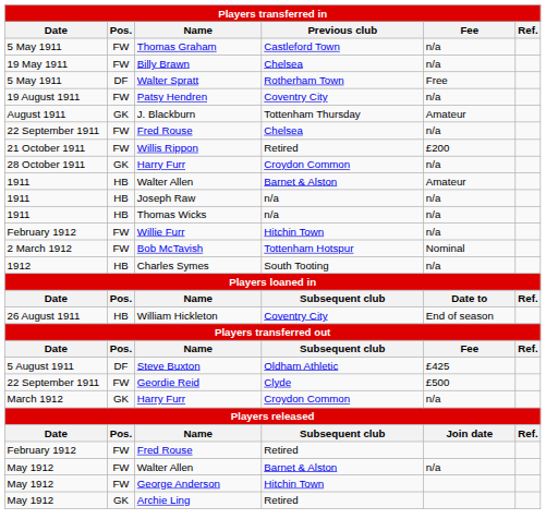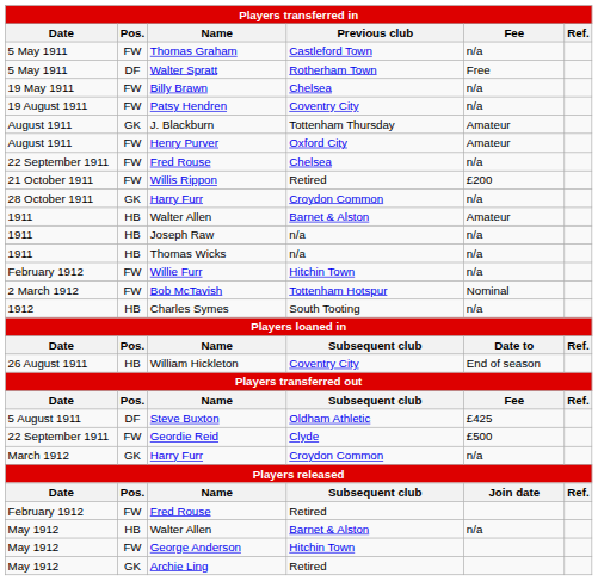 <table style="font-size:95%;" class="wikitable">
 <tr>
 <th style="background:#d00; color:white; text-align:center;" colspan="6">Players transferred in</th>
 </tr>
 <tr>
 <th style="width:140px;">Date</th>
 <th style="width:25px;">Pos.</th>
 <th style="width:175px;">Name</th>
 <th style="width:225px;">Previous club</th>
 <th style="width:125px;">Fee</th>
 <th style="width:25px;">Ref.</th>
 </tr>
 <tr>
 <td>5 May 1911</td>
 <td style="text-align:center;">FW</td>
 <td> <a href='#'>Thomas Graham</a></td>
 <td> <a href='#'>Castleford Town</a></td>
 <td>n/a</td>
 <td></td>
 </tr>
 <tr>
+<td>5 May 1911</td>
+<td style="text-align:center;">DF</td>
+<td> <a href='#'>Walter Spratt</a></td>
+<td> <a href='#'>Rotherham Town</a></td>
+<td>Free</td>
+<td></td>
+</tr>
+<tr>
 <td>19 May 1911</td>
 <td style="text-align:center;">FW</td>
 <td> <a href='#'>Billy Brawn</a></td>
 <td> <a href='#'>Chelsea</a></td>
 <td>n/a</td>
-<td></td>
-</tr>
-<tr>
-<td>5 May 1911</td>
-<td style="text-align:center;">DF</td>
-<td> <a href='#'>Walter Spratt</a></td>
-<td> <a href='#'>Rotherham Town</a></td>
-<td>Free</td>
 <td></td>
 </tr>
 <tr>
 <td>19 August 1911</td>
 <td style="text-align:center;">FW</td>
 <td> <a href='#'>Patsy Hendren</a></td>
 <td> <a href='#'>Coventry City</a></td>
 <td>n/a</td>
 <td></td>
 </tr>
 <tr>
 <td>August 1911</td>
 <td style="text-align:center;">GK</td>
 <td>J. Blackburn</td>
 <td> Tottenham Thursday</td>
+<td>Amateur</td>
+<td></td>
+</tr>
+<tr>
+<td>August 1911</td>
+<td style="text-align:center;">FW</td>
+<td> <a href='#'>Henry Purver</a></td>
+<td> <a href='#'>Oxford City</a></td>
 <td>Amateur</td>
 <td></td>
 </tr>
 <tr>
 <td>22 September 1911</td>
 <td style="text-align:center;">FW</td>
 <td> <a href='#'>Fred Rouse</a></td>
 <td> <a href='#'>Chelsea</a></td>
 <td>n/a</td>
 <td></td>
 </tr>
 <tr>
 <td>21 October 1911</td>
 <td style="text-align:center;">FW</td>
 <td> <a href='#'>Willis Rippon</a></td>
 <td>Retired</td>
 <td>£200</td>
 <td></td>
 </tr>
 <tr>
 <td>28 October 1911</td>
 <td style="text-align:center;">GK</td>
 <td> <a href='#'>Harry Furr</a></td>
 <td> <a href='#'>Croydon Common</a></td>
 <td>n/a</td>
 <td></td>
 </tr>
 <tr>
 <td>1911</td>
 <td style="text-align:center;">HB</td>
 <td> Walter Allen</td>
 <td> <a href='#'>Barnet & Alston</a></td>
 <td>Amateur</td>
 <td></td>
 </tr>
 <tr>
 <td>1911</td>
 <td style="text-align:center;">HB</td>
 <td> Joseph Raw</td>
 <td>n/a</td>
 <td>n/a</td>
 <td></td>
 </tr>
 <tr>
 <td>1911</td>
 <td style="text-align:center;">HB</td>
 <td> Thomas Wicks</td>
 <td>n/a</td>
 <td>n/a</td>
 <td></td>
 </tr>
 <tr>
 <td>February 1912</td>
 <td style="text-align:center;">FW</td>
 <td> <a href='#'>Willie Furr</a></td>
 <td> <a href='#'>Hitchin Town</a></td>
 <td>n/a</td>
 <td></td>
 </tr>
 <tr>
 <td>2 March 1912</td>
 <td style="text-align:center;">FW</td>
 <td> <a href='#'>Bob McTavish</a></td>
 <td> <a href='#'>Tottenham Hotspur</a></td>
 <td>Nominal</td>
 <td></td>
 </tr>
 <tr>
 <td>1912</td>
 <td style="text-align:center;">HB</td>
 <td> Charles Symes</td>
 <td> South Tooting</td>
 <td>n/a</td>
 <td></td>
 </tr>
 <tr>
 <th style="background:#d00; color:white; text-align:center;" colspan="6">Players loaned in</th>
 </tr>
 <tr>
 <th style="width:140px;">Date</th>
 <th style="width:25px;">Pos.</th>
 <th style="width:175px;">Name</th>
 <th style="width:225px;">Subsequent club</th>
 <th style="width:125px;">Date to</th>
 <th style="width:25px;">Ref.</th>
 </tr>
 <tr>
 <td>26 August 1911</td>
 <td style="text-align:center;">HB</td>
 <td> William Hickleton</td>
 <td> <a href='#'>Coventry City</a></td>
 <td>End of season</td>
 <td></td>
 </tr>
 <tr>
 <th style="background:#d00; color:white; text-align:center;" colspan="6">Players transferred out</th>
 </tr>
 <tr>
 <th style="width:140px;">Date</th>
 <th style="width:25px;">Pos.</th>
 <th style="width:175px;">Name</th>
 <th style="width:225px;">Subsequent club</th>
 <th style="width:125px;">Fee</th>
 <th style="width:25px;">Ref.</th>
 </tr>
 <tr>
 <td>5 August 1911</td>
 <td style="text-align:center;">DF</td>
 <td> <a href='#'>Steve Buxton</a></td>
 <td> <a href='#'>Oldham Athletic</a></td>
 <td>£425</td>
 <td></td>
 </tr>
 <tr>
 <td>22 September 1911</td>
 <td style="text-align:center;">FW</td>
 <td> <a href='#'>Geordie Reid</a></td>
 <td> <a href='#'>Clyde</a></td>
 <td>£500</td>
 <td></td>
 </tr>
 <tr>
 <td>March 1912</td>
 <td style="text-align:center;">GK</td>
 <td> <a href='#'>Harry Furr</a></td>
 <td> <a href='#'>Croydon Common</a></td>
 <td>n/a</td>
 <td></td>
 </tr>
 <tr>
 <th style="background:#d00; color:white; text-align:center;" colspan="6">Players released</th>
 </tr>
 <tr>
 <th style="width:140px;">Date</th>
 <th style="width:25px;">Pos.</th>
 <th style="width:175px;">Name</th>
 <th style="width:225px;">Subsequent club</th>
 <th style="width:125px;">Join date</th>
 <th style="width:25px;">Ref.</th>
 </tr>
 <tr>
 <td>February 1912</td>
 <td style="text-align:center;">FW</td>
 <td> <a href='#'>Fred Rouse</a></td>
 <td>Retired</td>
 <td></td>
 <td></td>
 </tr>
 <tr>
 <td>May 1912</td>
-<td style="text-align:center;">FW</td>
+<td style="text-align:center;">HB</td>
 <td> Walter Allen</td>
 <td><a href='#'>Barnet & Alston</a></td>
 <td>n/a</td>
 <td></td>
 </tr>
 <tr>
 <td>May 1912</td>
 <td style="text-align:center;">FW</td>
 <td> <a href='#'>George Anderson</a></td>
 <td> <a href='#'>Hitchin Town</a></td>
 <td></td>
 <td></td>
 </tr>
 <tr>
 <td>May 1912</td>
 <td style="text-align:center;">GK</td>
 <td> <a href='#'>Archie Ling</a></td>
 <td>Retired</td>
 <td></td>
 <td></td>
 </tr>
 </table>
